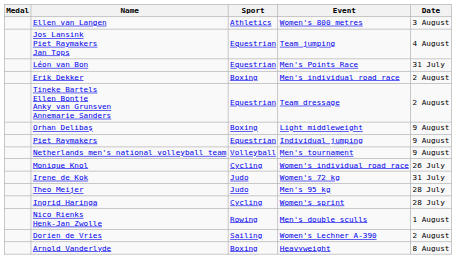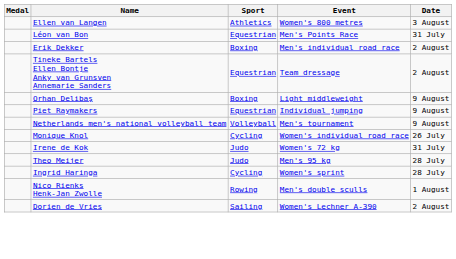 <table class="wikitable sortable" style="font-size: 95%;">
 <tr>
 <th>Medal</th>
 <th>Name</th>
 <th>Sport</th>
 <th>Event</th>
 <th>Date</th>
 </tr>
 <tr>
 <td></td>
 <td><a href='#'>Ellen van Langen</a></td>
 <td><a href='#'>Athletics</a></td>
 <td><a href='#'>Women's 800 metres</a></td>
 <td>3 August</td>
-</tr>
-<tr>
-<td></td>
-<td><a href='#'>Jos Lansink</a><br><a href='#'>Piet Raymakers</a><br><a href='#'>Jan Tops</a></td>
-<td><a href='#'>Equestrian</a></td>
-<td><a href='#'>Team jumping</a></td>
-<td>4 August</td>
 </tr>
 <tr>
 <td></td>
 <td><a href='#'>Léon van Bon</a></td>
 <td><a href='#'>Equestrian</a></td>
 <td><a href='#'>Men's Points Race</a></td>
 <td>31 July</td>
 </tr>
 <tr>
 <td></td>
 <td><a href='#'>Erik Dekker</a></td>
 <td><a href='#'>Boxing</a></td>
 <td><a href='#'>Men's individual road race</a></td>
 <td>2 August</td>
 </tr>
 <tr>
 <td></td>
 <td><a href='#'>Tineke Bartels</a><br><a href='#'>Ellen Bontje</a><br><a href='#'>Anky van Grunsven</a><br><a href='#'>Annemarie Sanders</a></td>
 <td><a href='#'>Equestrian</a></td>
 <td><a href='#'>Team dressage</a></td>
 <td>2 August</td>
 </tr>
 <tr>
 <td></td>
 <td><a href='#'>Orhan Delibaş</a></td>
 <td><a href='#'>Boxing</a></td>
 <td><a href='#'>Light middleweight</a></td>
 <td>9 August</td>
 </tr>
 <tr>
 <td></td>
 <td><a href='#'>Piet Raymakers</a></td>
 <td><a href='#'>Equestrian</a></td>
 <td><a href='#'>Individual jumping</a></td>
 <td>9 August</td>
 </tr>
 <tr>
 <td></td>
 <td><a href='#'>Netherlands men's national volleyball team</a><br></td>
 <td><a href='#'>Volleyball</a></td>
 <td><a href='#'>Men's tournament</a></td>
 <td>9 August</td>
 </tr>
 <tr>
 <td></td>
 <td><a href='#'>Monique Knol</a></td>
 <td><a href='#'>Cycling</a></td>
 <td><a href='#'>Women's individual road race</a></td>
 <td>26 July</td>
 </tr>
 <tr>
 <td></td>
 <td><a href='#'>Irene de Kok</a></td>
 <td><a href='#'>Judo</a></td>
 <td><a href='#'>Women's 72 kg</a></td>
 <td>31 July</td>
 </tr>
 <tr>
 <td></td>
 <td><a href='#'>Theo Meijer</a></td>
 <td><a href='#'>Judo</a></td>
 <td><a href='#'>Men's 95 kg</a></td>
 <td>28 July</td>
 </tr>
 <tr>
 <td></td>
 <td><a href='#'>Ingrid Haringa</a></td>
 <td><a href='#'>Cycling</a></td>
 <td><a href='#'>Women's sprint</a></td>
 <td>28 July</td>
 </tr>
 <tr>
 <td></td>
 <td><a href='#'>Nico Rienks</a><br><a href='#'>Henk-Jan Zwolle</a></td>
 <td><a href='#'>Rowing</a></td>
 <td><a href='#'>Men's double sculls</a></td>
 <td>1 August</td>
 </tr>
 <tr>
 <td></td>
 <td><a href='#'>Dorien de Vries</a></td>
 <td><a href='#'>Sailing</a></td>
 <td><a href='#'>Women's Lechner A-390</a></td>
 <td>2 August</td>
 </tr>
-<tr>
-<td></td>
-<td><a href='#'>Arnold Vanderlyde</a></td>
-<td><a href='#'>Boxing</a></td>
-<td><a href='#'>Heavyweight</a></td>
-<td>8 August</td>
-</tr>
 </table>
